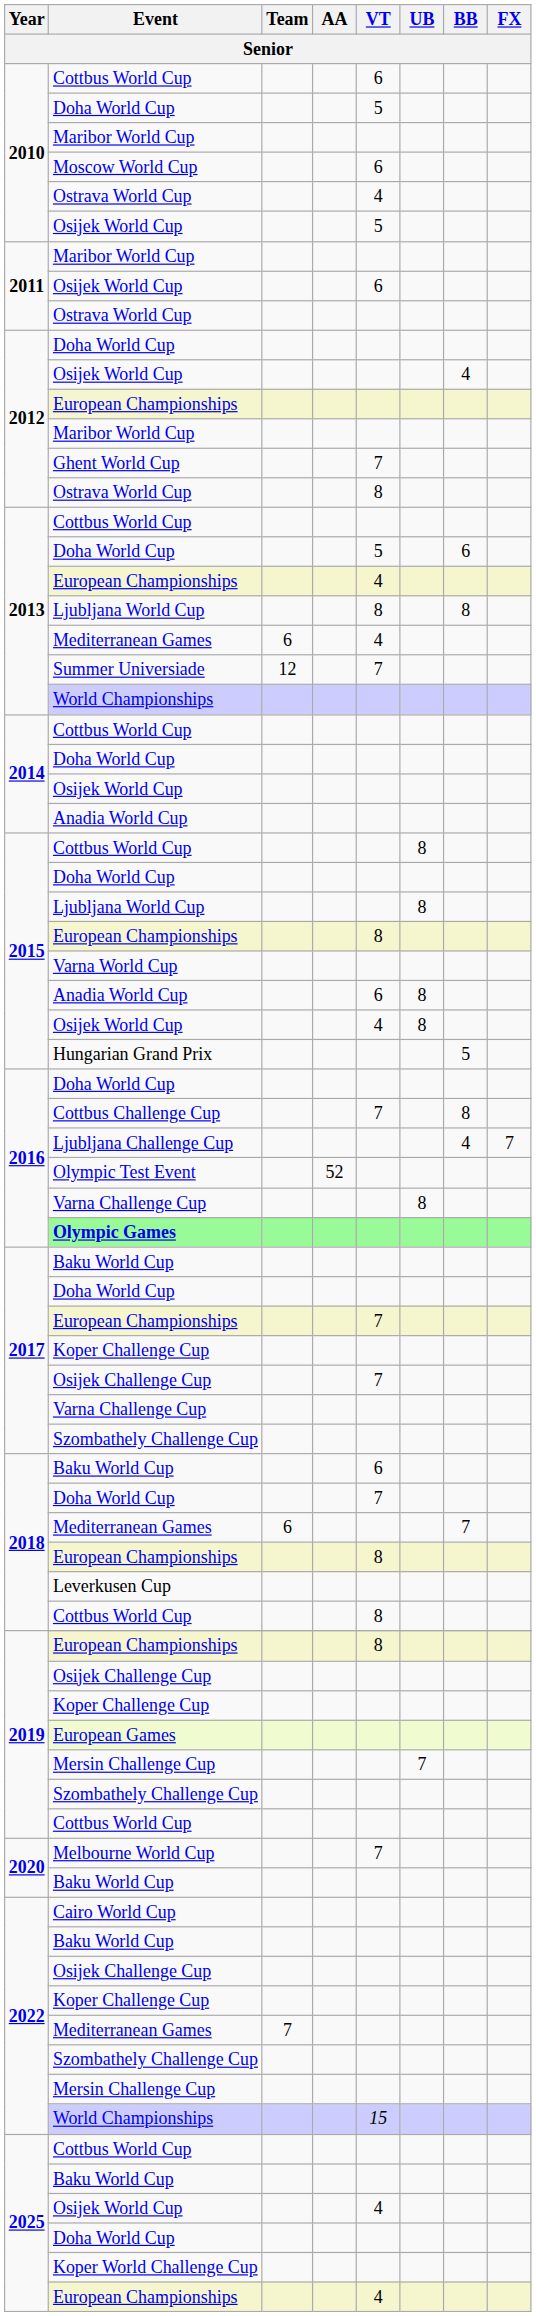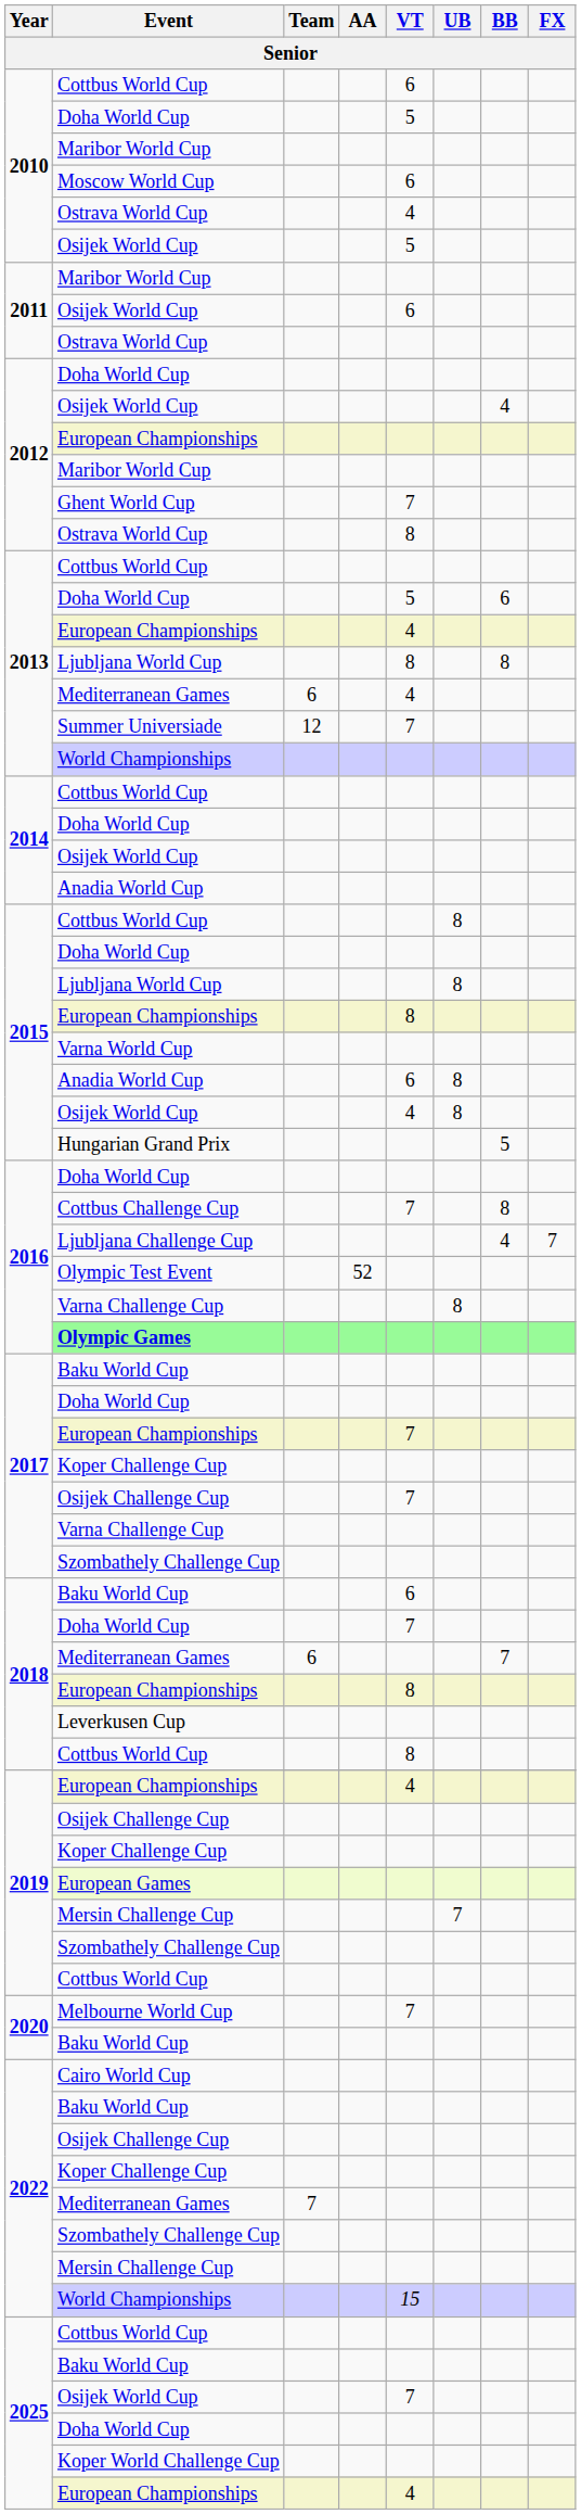 <table class="wikitable" style="text-align:center; font-size:95%;">
 <tr>
 <th align=center>Year</th>
 <th align=center>Event</th>
 <th style="width:30px;">Team</th>
 <th style="width:30px;">AA</th>
 <th style="width:30px;"><a href='#'>VT</a></th>
 <th style="width:30px;"><a href='#'>UB</a></th>
 <th style="width:30px;"><a href='#'>BB</a></th>
 <th style="width:30px;"><a href='#'>FX</a></th>
 </tr>
 <tr>
 <th colspan="8"><strong>Senior</strong></th>
 </tr>
 <tr>
 <td rowspan="6"><strong>2010</strong></td>
 <td align=left><a href='#'>Cottbus World Cup</a></td>
 <td></td>
 <td></td>
 <td>6</td>
 <td></td>
 <td></td>
 <td></td>
 </tr>
 <tr>
 <td align=left><a href='#'>Doha World Cup</a></td>
 <td></td>
 <td></td>
 <td>5</td>
 <td></td>
 <td></td>
 <td></td>
 </tr>
 <tr>
 <td align=left><a href='#'>Maribor World Cup</a></td>
 <td></td>
 <td></td>
 <td></td>
 <td></td>
 <td></td>
 <td></td>
 </tr>
 <tr>
 <td align=left><a href='#'>Moscow World Cup</a></td>
 <td></td>
 <td></td>
 <td>6</td>
 <td></td>
 <td></td>
 <td></td>
 </tr>
 <tr>
 <td align=left><a href='#'>Ostrava World Cup</a></td>
 <td></td>
 <td></td>
 <td>4</td>
 <td></td>
 <td></td>
 <td></td>
 </tr>
 <tr>
 <td align=left><a href='#'>Osijek World Cup</a></td>
 <td></td>
 <td></td>
 <td>5</td>
 <td></td>
 <td></td>
 <td></td>
 </tr>
 <tr>
 <td rowspan="3"><strong>2011</strong></td>
 <td align=left><a href='#'>Maribor World Cup</a></td>
 <td></td>
 <td></td>
 <td></td>
 <td></td>
 <td></td>
 <td></td>
 </tr>
 <tr>
 <td align=left><a href='#'>Osijek World Cup</a></td>
 <td></td>
 <td></td>
 <td>6</td>
 <td></td>
 <td></td>
 <td></td>
 </tr>
 <tr>
 <td align=left><a href='#'>Ostrava World Cup</a></td>
 <td></td>
 <td></td>
 <td></td>
 <td></td>
 <td></td>
 <td></td>
 </tr>
 <tr>
 <td rowspan="6"><strong>2012</strong></td>
 <td align=left><a href='#'>Doha World Cup</a></td>
 <td></td>
 <td></td>
 <td></td>
 <td></td>
 <td></td>
 <td></td>
 </tr>
 <tr>
 <td align=left><a href='#'>Osijek World Cup</a></td>
 <td></td>
 <td></td>
 <td></td>
 <td></td>
 <td>4</td>
 <td></td>
 </tr>
 <tr bgcolor="#f5f6ce">
 <td align=left><a href='#'>European Championships</a></td>
 <td></td>
 <td></td>
 <td></td>
 <td></td>
 <td></td>
 <td></td>
 </tr>
 <tr>
 <td align=left><a href='#'>Maribor World Cup</a></td>
 <td></td>
 <td></td>
 <td></td>
 <td></td>
 <td></td>
 <td></td>
 </tr>
 <tr>
 <td align=left><a href='#'>Ghent World Cup</a></td>
 <td></td>
 <td></td>
 <td>7</td>
 <td></td>
 <td></td>
 <td></td>
 </tr>
 <tr>
 <td align=left><a href='#'>Ostrava World Cup</a></td>
 <td></td>
 <td></td>
 <td>8</td>
 <td></td>
 <td></td>
 <td></td>
 </tr>
 <tr>
 <td rowspan="7"><strong>2013</strong></td>
 <td align=left><a href='#'>Cottbus World Cup</a></td>
 <td></td>
 <td></td>
 <td></td>
 <td></td>
 <td></td>
 <td></td>
 </tr>
 <tr>
 <td align=left><a href='#'>Doha World Cup</a></td>
 <td></td>
 <td></td>
 <td>5</td>
 <td></td>
 <td>6</td>
 <td></td>
 </tr>
 <tr bgcolor="#f5f6ce">
 <td align=left><a href='#'>European Championships</a></td>
 <td></td>
 <td></td>
 <td>4</td>
 <td></td>
 <td></td>
 <td></td>
 </tr>
 <tr>
 <td align=left><a href='#'>Ljubljana World Cup</a></td>
 <td></td>
 <td></td>
 <td>8</td>
 <td></td>
 <td>8</td>
 <td></td>
 </tr>
 <tr>
 <td align=left><a href='#'>Mediterranean Games</a></td>
 <td>6</td>
 <td></td>
 <td>4</td>
 <td></td>
 <td></td>
 <td></td>
 </tr>
 <tr>
 <td align=left><a href='#'>Summer Universiade</a></td>
 <td>12</td>
 <td></td>
 <td>7</td>
 <td></td>
 <td></td>
 <td></td>
 </tr>
 <tr style="background:#ccf;">
 <td align=left><a href='#'>World Championships</a></td>
 <td></td>
 <td></td>
 <td></td>
 <td></td>
 <td></td>
 <td></td>
 </tr>
 <tr>
 <td rowspan="4"><strong><a href='#'>2014</a></strong></td>
 <td align=left><a href='#'>Cottbus World Cup</a></td>
 <td></td>
 <td></td>
 <td></td>
 <td></td>
 <td></td>
 <td></td>
 </tr>
 <tr>
 <td align=left><a href='#'>Doha World Cup</a></td>
 <td></td>
 <td></td>
 <td></td>
 <td></td>
 <td></td>
 <td></td>
 </tr>
 <tr>
 <td align=left><a href='#'>Osijek World Cup</a></td>
 <td></td>
 <td></td>
 <td></td>
 <td></td>
 <td></td>
 <td></td>
 </tr>
 <tr>
 <td align=left><a href='#'>Anadia World Cup</a></td>
 <td></td>
 <td></td>
 <td></td>
 <td></td>
 <td></td>
 <td></td>
 </tr>
 <tr>
 <td rowspan="8"><strong><a href='#'>2015</a></strong></td>
 <td align=left><a href='#'>Cottbus World Cup</a></td>
 <td></td>
 <td></td>
 <td></td>
 <td>8</td>
 <td></td>
 <td></td>
 </tr>
 <tr>
 <td align=left><a href='#'>Doha World Cup</a></td>
 <td></td>
 <td></td>
 <td></td>
 <td></td>
 <td></td>
 <td></td>
 </tr>
 <tr>
 <td align=left><a href='#'>Ljubljana World Cup</a></td>
 <td></td>
 <td></td>
 <td></td>
 <td>8</td>
 <td></td>
 <td></td>
 </tr>
 <tr bgcolor="#f5f6ce">
 <td align=left><a href='#'>European Championships</a></td>
 <td></td>
 <td></td>
 <td>8</td>
 <td></td>
 <td></td>
 <td></td>
 </tr>
 <tr>
 <td align=left><a href='#'>Varna World Cup</a></td>
 <td></td>
 <td></td>
 <td></td>
 <td></td>
 <td></td>
 <td></td>
 </tr>
 <tr>
 <td align=left><a href='#'>Anadia World Cup</a></td>
 <td></td>
 <td></td>
 <td>6</td>
 <td>8</td>
 <td></td>
 <td></td>
 </tr>
 <tr>
 <td align=left><a href='#'>Osijek World Cup</a></td>
 <td></td>
 <td></td>
 <td>4</td>
 <td>8</td>
 <td></td>
 <td></td>
 </tr>
 <tr>
 <td align=left>Hungarian Grand Prix</td>
 <td></td>
 <td></td>
 <td></td>
 <td></td>
 <td>5</td>
 <td></td>
 </tr>
 <tr>
 <td rowspan="6"><strong><a href='#'>2016</a></strong></td>
 <td align=left><a href='#'>Doha World Cup</a></td>
 <td></td>
 <td></td>
 <td></td>
 <td></td>
 <td></td>
 <td></td>
 </tr>
 <tr>
 <td align=left><a href='#'>Cottbus Challenge Cup</a></td>
 <td></td>
 <td></td>
 <td>7</td>
 <td></td>
 <td>8</td>
 <td></td>
 </tr>
 <tr>
 <td align=left><a href='#'>Ljubljana Challenge Cup</a></td>
 <td></td>
 <td></td>
 <td></td>
 <td></td>
 <td>4</td>
 <td>7</td>
 </tr>
 <tr>
 <td align=left><a href='#'>Olympic Test Event</a></td>
 <td></td>
 <td>52</td>
 <td></td>
 <td></td>
 <td></td>
 <td></td>
 </tr>
 <tr>
 <td align=left><a href='#'>Varna Challenge Cup</a></td>
 <td></td>
 <td></td>
 <td></td>
 <td>8</td>
 <td></td>
 <td></td>
 </tr>
 <tr style="background:#98fb98;">
 <td align=left><strong><a href='#'>Olympic Games</a></strong></td>
 <td></td>
 <td></td>
 <td></td>
 <td></td>
 <td></td>
 <td></td>
 </tr>
 <tr>
 <td rowspan="7"><strong><a href='#'>2017</a></strong></td>
 <td align=left><a href='#'>Baku World Cup</a></td>
 <td></td>
 <td></td>
 <td></td>
 <td></td>
 <td></td>
 <td></td>
 </tr>
 <tr>
 <td align=left><a href='#'>Doha World Cup</a></td>
 <td></td>
 <td></td>
 <td></td>
 <td></td>
 <td></td>
 <td></td>
 </tr>
 <tr bgcolor="#f5f6ce">
 <td align=left><a href='#'>European Championships</a></td>
 <td></td>
 <td></td>
 <td>7</td>
 <td></td>
 <td></td>
 <td></td>
 </tr>
 <tr>
 <td align=left><a href='#'>Koper Challenge Cup</a></td>
 <td></td>
 <td></td>
 <td></td>
 <td></td>
 <td></td>
 <td></td>
 </tr>
 <tr>
 <td align=left><a href='#'>Osijek Challenge Cup</a></td>
 <td></td>
 <td></td>
 <td>7</td>
 <td></td>
 <td></td>
 <td></td>
 </tr>
 <tr>
 <td align=left><a href='#'>Varna Challenge Cup</a></td>
 <td></td>
 <td></td>
 <td></td>
 <td></td>
 <td></td>
 <td></td>
 </tr>
 <tr>
 <td align=left><a href='#'>Szombathely Challenge Cup</a></td>
 <td></td>
 <td></td>
 <td></td>
 <td></td>
 <td></td>
 <td></td>
 </tr>
 <tr>
 <td rowspan="6"><strong><a href='#'>2018</a></strong></td>
 <td align=left><a href='#'>Baku World Cup</a></td>
 <td></td>
 <td></td>
 <td>6</td>
 <td></td>
 <td></td>
 <td></td>
 </tr>
 <tr>
 <td align=left><a href='#'>Doha World Cup</a></td>
 <td></td>
 <td></td>
 <td>7</td>
 <td></td>
 <td></td>
 <td></td>
 </tr>
 <tr>
 <td align=left><a href='#'>Mediterranean Games</a></td>
 <td>6</td>
 <td></td>
 <td></td>
 <td></td>
 <td>7</td>
 <td></td>
 </tr>
 <tr bgcolor="#f5f6ce">
 <td align=left><a href='#'>European Championships</a></td>
 <td></td>
 <td></td>
 <td>8</td>
 <td></td>
 <td></td>
 <td></td>
 </tr>
 <tr>
 <td align=left>Leverkusen Cup</td>
 <td></td>
 <td></td>
 <td></td>
 <td></td>
 <td></td>
 <td></td>
 </tr>
 <tr>
 <td align=left><a href='#'>Cottbus World Cup</a></td>
 <td></td>
 <td></td>
 <td>8</td>
 <td></td>
 <td></td>
 <td></td>
 </tr>
 <tr>
 <td rowspan="8"><strong><a href='#'>2019</a></strong></td>
 </tr>
 <tr bgcolor="#f5f6ce">
 <td align=left><a href='#'>European Championships</a></td>
 <td></td>
 <td></td>
-<td>8</td>
+<td>4</td>
 <td></td>
 <td></td>
 <td></td>
 </tr>
 <tr>
 <td align=left><a href='#'>Osijek Challenge Cup</a></td>
 <td></td>
 <td></td>
 <td></td>
 <td></td>
 <td></td>
 <td></td>
 </tr>
 <tr>
 <td align=left><a href='#'>Koper Challenge Cup</a></td>
 <td></td>
 <td></td>
 <td></td>
 <td></td>
 <td></td>
 <td></td>
 </tr>
 <tr bgcolor=#f0fccf>
 <td align=left><a href='#'>European Games</a></td>
 <td></td>
 <td></td>
 <td></td>
 <td></td>
 <td></td>
 <td></td>
 </tr>
 <tr>
 <td align=left><a href='#'>Mersin Challenge Cup</a></td>
 <td></td>
 <td></td>
 <td></td>
 <td>7</td>
 <td></td>
 <td></td>
 </tr>
 <tr>
 <td align=left><a href='#'>Szombathely Challenge Cup</a></td>
 <td></td>
 <td></td>
 <td></td>
 <td></td>
 <td></td>
 <td></td>
 </tr>
 <tr>
 <td align=left><a href='#'>Cottbus World Cup</a></td>
 <td></td>
 <td></td>
 <td></td>
 <td></td>
 <td></td>
 <td></td>
 </tr>
 <tr>
 <td rowspan="2"><strong><a href='#'>2020</a></strong></td>
 <td align=left><a href='#'>Melbourne World Cup</a></td>
 <td></td>
 <td></td>
 <td>7</td>
 <td></td>
 <td></td>
 <td></td>
 </tr>
 <tr>
 <td align=left><a href='#'>Baku World Cup</a></td>
 <td></td>
 <td></td>
 <td></td>
 <td></td>
 <td></td>
 <td></td>
 </tr>
 <tr>
 <td rowspan="8"><strong><a href='#'>2022</a></strong></td>
 <td align=left><a href='#'>Cairo World Cup</a></td>
 <td></td>
 <td></td>
 <td></td>
 <td></td>
 <td></td>
 <td></td>
 </tr>
 <tr>
 <td align=left><a href='#'>Baku World Cup</a></td>
 <td></td>
 <td></td>
 <td></td>
 <td></td>
 <td></td>
 <td></td>
 </tr>
 <tr>
 <td align=left><a href='#'>Osijek Challenge Cup</a></td>
 <td></td>
 <td></td>
 <td></td>
 <td></td>
 <td></td>
 <td></td>
 </tr>
 <tr>
 <td align=left><a href='#'>Koper Challenge Cup</a></td>
 <td></td>
 <td></td>
 <td></td>
 <td></td>
 <td></td>
 <td></td>
 </tr>
 <tr>
 <td align=left><a href='#'>Mediterranean Games</a></td>
 <td>7</td>
 <td></td>
 <td></td>
 <td></td>
 <td></td>
 <td></td>
 </tr>
 <tr>
 <td align=left><a href='#'>Szombathely Challenge Cup</a></td>
 <td></td>
 <td></td>
 <td></td>
 <td></td>
 <td></td>
 <td></td>
 </tr>
 <tr>
 <td align=left><a href='#'>Mersin Challenge Cup</a></td>
 <td></td>
 <td></td>
 <td></td>
 <td></td>
 <td></td>
 <td></td>
 </tr>
 <tr bgcolor=#CCCCFF>
 <td align=left><a href='#'>World Championships</a></td>
 <td></td>
 <td></td>
 <td><em>15</em></td>
 <td></td>
 <td></td>
 <td></td>
 </tr>
 <tr>
 <td rowspan="6"><strong><a href='#'>2025</a></strong></td>
 <td align=left><a href='#'>Cottbus World Cup</a></td>
 <td></td>
 <td></td>
 <td></td>
 <td></td>
 <td></td>
 <td></td>
 </tr>
 <tr>
 <td align=left><a href='#'>Baku World Cup</a></td>
 <td></td>
 <td></td>
 <td></td>
 <td></td>
 <td></td>
 <td></td>
 </tr>
 <tr>
 <td align=left><a href='#'>Osijek World Cup</a></td>
 <td></td>
 <td></td>
-<td>4</td>
+<td>7</td>
 <td></td>
 <td></td>
 <td></td>
 </tr>
 <tr>
 <td align=left><a href='#'>Doha World Cup</a></td>
 <td></td>
 <td></td>
 <td></td>
 <td></td>
 <td></td>
 <td></td>
 </tr>
 <tr>
 <td align=left><a href='#'>Koper World Challenge Cup</a></td>
 <td></td>
 <td></td>
 <td></td>
 <td></td>
 <td></td>
 <td></td>
 </tr>
 <tr bgcolor=#F5F6CE>
 <td align=left><a href='#'>European Championships</a></td>
 <td></td>
 <td></td>
 <td>4</td>
 <td></td>
 <td></td>
 <td></td>
 </tr>
 </table>
